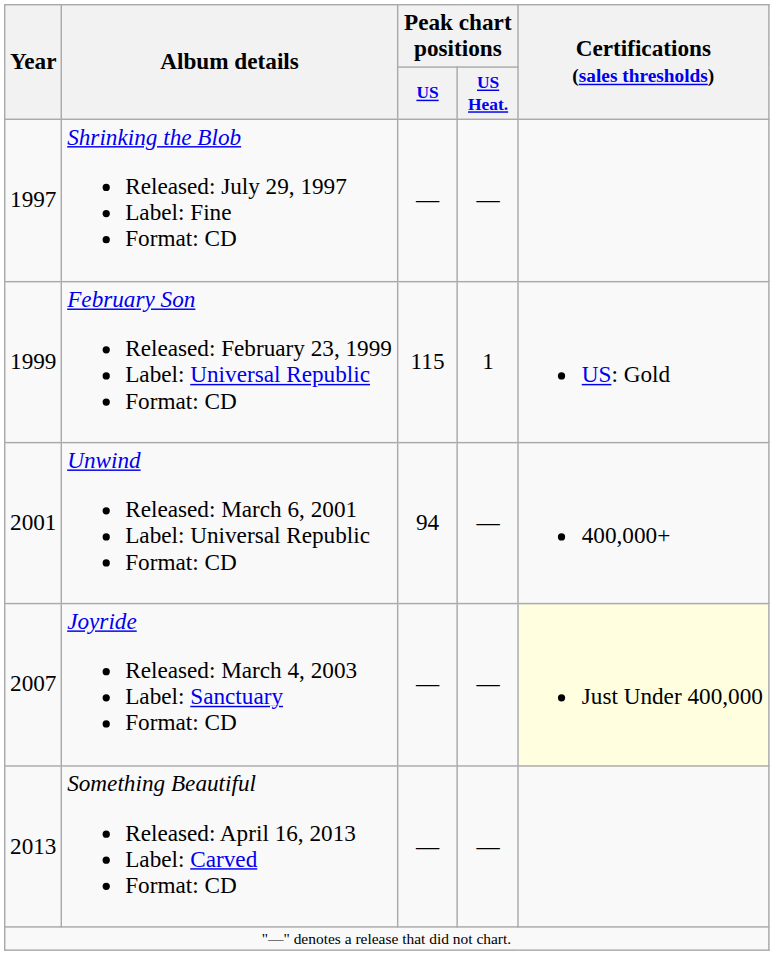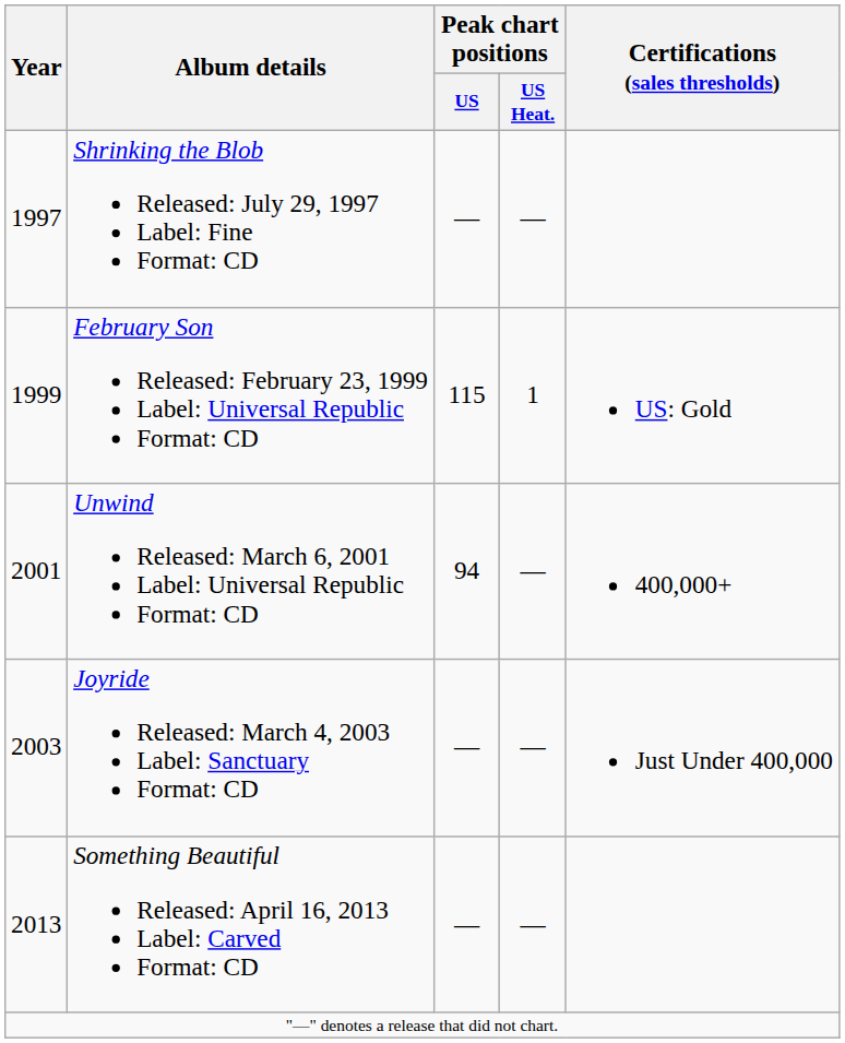 <table class="wikitable">
 <tr>
 <th rowspan="2">Year</th>
 <th rowspan="2">Album details</th>
 <th colspan="2">Peak chart positions</th>
 <th scope="col" rowspan="2">Certifications<br><small>(<a href='#'>sales thresholds</a>)</small></th>
 </tr>
 <tr>
 <th style="width:3em;font-size:75%"><a href='#'>US</a><br></th>
 <th style="width:3em;font-size:75%"><a href='#'>US<br>Heat.</a><br></th>
 </tr>
 <tr>
 <td style="text-align:center;">1997</td>
 <td><em><a href='#'>Shrinking the Blob</a></em><br><ul><li>Released: July 29, 1997</li><li>Label: Fine</li><li>Format: CD</li></ul></td>
 <td style="text-align:center;">—</td>
 <td style="text-align:center;">—</td>
 <td></td>
 </tr>
 <tr>
 <td style="text-align:center;">1999</td>
 <td><em><a href='#'>February Son</a></em><br><ul><li>Released: February 23, 1999</li><li>Label: <a href='#'>Universal Republic</a></li><li>Format: CD</li></ul></td>
 <td style="text-align:center;">115</td>
 <td style="text-align:center;">1</td>
 <td align="left"><br><ul><li><a href='#'>US</a>: Gold</li></ul></td>
 </tr>
 <tr>
 <td style="text-align:center;">2001</td>
 <td><em><a href='#'>Unwind</a></em><br><ul><li>Released: March 6, 2001</li><li>Label: Universal Republic</li><li>Format: CD</li></ul></td>
 <td style="text-align:center;">94</td>
 <td style="text-align:center;">—</td>
 <td align="left"><br><ul><li>400,000+</li></ul></td>
 </tr>
 <tr>
-<td style="text-align:center;">2007</td>
+<td style="text-align:center;">2003</td>
 <td><em><a href='#'>Joyride</a></em><br><ul><li>Released: March 4, 2003</li><li>Label: <a href='#'>Sanctuary</a></li><li>Format: CD</li></ul></td>
 <td style="text-align:center;">—</td>
 <td style="text-align:center;">—</td>
-<td align="left" style="background: lightyellow;"><br><ul><li>Just Under 400,000</li></ul></td>
+<td align="left"><br><ul><li>Just Under 400,000</li></ul></td>
 </tr>
 <tr>
 <td style="text-align:center;">2013</td>
 <td><em>Something Beautiful</em><br><ul><li>Released: April 16, 2013</li><li>Label: <a href='#'>Carved</a></li><li>Format: CD</li></ul></td>
 <td style="text-align:center;">—</td>
 <td style="text-align:center;">—</td>
 <td></td>
 </tr>
 <tr>
 <td colspan="6" style="text-align:center; font-size:8pt;">"—" denotes a release that did not chart.</td>
 </tr>
 </table>
